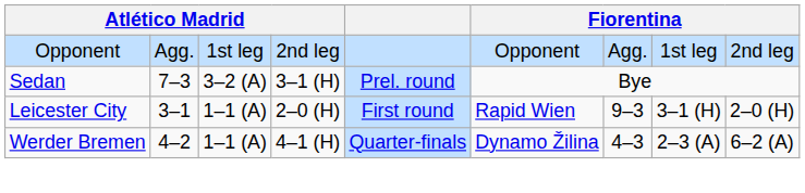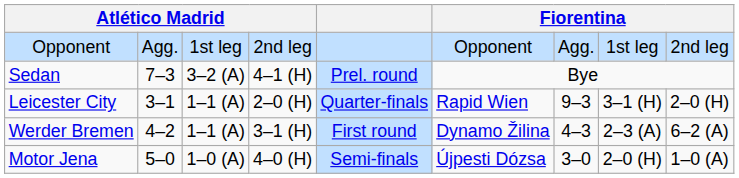 <table class="wikitable" style="text-align:center">
 <tr>
 <th colspan=4> <a href='#'>Atlético Madrid</a></th>
 <th></th>
 <th colspan=4> <a href='#'>Fiorentina</a></th>
 </tr>
 <tr style="background:#c1e0ff">
 <td>Opponent</td>
 <td>Agg.</td>
 <td>1st leg</td>
 <td>2nd leg</td>
 <td></td>
 <td>Opponent</td>
 <td>Agg.</td>
 <td>1st leg</td>
 <td>2nd leg</td>
 </tr>
 <tr>
 <td align=left> <a href='#'>Sedan</a></td>
 <td>7–3</td>
 <td>3–2 (A)</td>
-<td>3–1 (H)</td>
+<td>4–1 (H)</td>
 <td style="background:#c1e0ff;"><a href='#'>Prel. round</a></td>
 <td colspan="4">Bye</td>
 </tr>
 <tr>
 <td align=left> <a href='#'>Leicester City</a></td>
 <td>3–1</td>
 <td>1–1 (A)</td>
 <td>2–0 (H)</td>
-<td style="background:#c1e0ff;"><a href='#'>First round</a></td>
+<td style="background:#c1e0ff;"><a href='#'>Quarter-finals</a></td>
 <td align=left> <a href='#'>Rapid Wien</a></td>
 <td>9–3</td>
 <td>3–1 (H)</td>
 <td>2–0 (H)</td>
 </tr>
 <tr>
 <td align=left> <a href='#'>Werder Bremen</a></td>
 <td>4–2</td>
 <td>1–1 (A)</td>
-<td>4–1 (H)</td>
-<td style="background:#c1e0ff;"><a href='#'>Quarter-finals</a></td>
+<td>3–1 (H)</td>
+<td style="background:#c1e0ff;"><a href='#'>First round</a></td>
 <td align=left> <a href='#'>Dynamo Žilina</a></td>
 <td>4–3</td>
 <td>2–3 (A)</td>
 <td>6–2 (A)</td>
 </tr>
+<tr>
+<td align=left> <a href='#'>Motor Jena</a></td>
+<td>5–0</td>
+<td>1–0 (A)</td>
+<td>4–0 (H)</td>
+<td style="background:#c1e0ff;"><a href='#'>Semi-finals</a></td>
+<td align=left> <a href='#'>Újpesti Dózsa</a></td>
+<td>3–0</td>
+<td>2–0 (H)</td>
+<td>1–0 (A)</td>
+</tr>
 </table>
